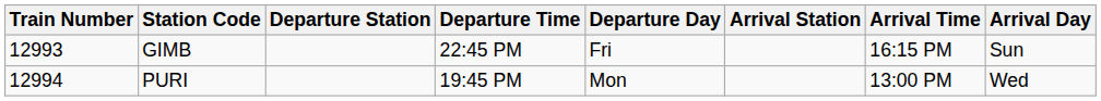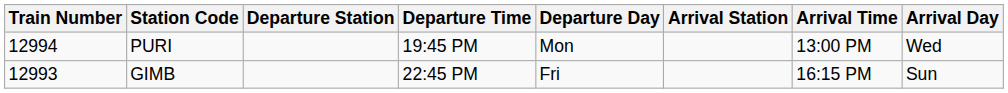 <table class="wikitable">
 <tr>
 <th>Train Number</th>
 <th>Station Code</th>
 <th>Departure Station</th>
 <th>Departure Time</th>
 <th>Departure Day</th>
 <th>Arrival Station</th>
 <th>Arrival Time</th>
 <th>Arrival Day</th>
 </tr>
 <tr>
+<td>12994</td>
+<td>PURI</td>
+<td></td>
+<td>19:45 PM</td>
+<td>Mon</td>
+<td></td>
+<td>13:00 PM</td>
+<td>Wed</td>
+</tr>
+<tr>
 <td>12993</td>
 <td>GIMB</td>
 <td></td>
 <td>22:45 PM</td>
 <td>Fri</td>
 <td></td>
 <td>16:15 PM</td>
 <td>Sun</td>
 </tr>
-<tr>
-<td>12994</td>
-<td>PURI</td>
-<td></td>
-<td>19:45 PM</td>
-<td>Mon</td>
-<td></td>
-<td>13:00 PM</td>
-<td>Wed</td>
-</tr>
 </table>
